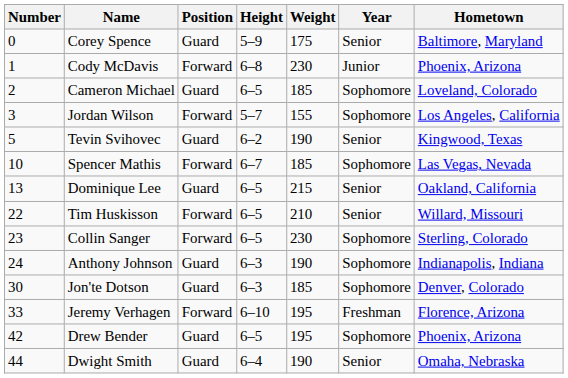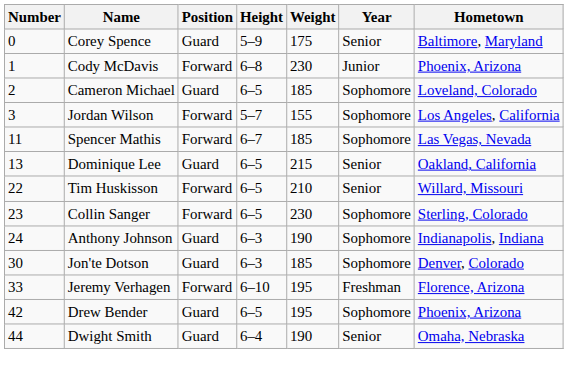 <table class="wikitable sortable" style="font-size: 95%;">
 <tr>
 <th>Number</th>
 <th>Name</th>
 <th>Position</th>
 <th>Height</th>
 <th>Weight</th>
 <th>Year</th>
 <th>Hometown</th>
 </tr>
 <tr>
 <td>0</td>
 <td>Corey Spence</td>
 <td>Guard</td>
 <td>5–9</td>
 <td>175</td>
 <td>Senior</td>
 <td><a href='#'>Baltimore</a>, <a href='#'>Maryland</a></td>
 </tr>
 <tr>
 <td>1</td>
 <td>Cody McDavis</td>
 <td>Forward</td>
 <td>6–8</td>
 <td>230</td>
 <td>Junior</td>
 <td><a href='#'>Phoenix, Arizona</a></td>
 </tr>
 <tr>
 <td>2</td>
 <td>Cameron Michael</td>
 <td>Guard</td>
 <td>6–5</td>
 <td>185</td>
 <td>Sophomore</td>
 <td><a href='#'>Loveland, Colorado</a></td>
 </tr>
 <tr>
 <td>3</td>
 <td>Jordan Wilson</td>
 <td>Forward</td>
 <td>5–7</td>
 <td>155</td>
 <td>Sophomore</td>
 <td><a href='#'>Los Angeles</a>, <a href='#'>California</a></td>
 </tr>
 <tr>
-<td>5</td>
-<td>Tevin Svihovec</td>
-<td>Guard</td>
-<td>6–2</td>
-<td>190</td>
-<td>Senior</td>
-<td><a href='#'>Kingwood, Texas</a></td>
-</tr>
-<tr>
-<td>10</td>
+<td>11</td>
 <td>Spencer Mathis</td>
 <td>Forward</td>
 <td>6–7</td>
 <td>185</td>
 <td>Sophomore</td>
 <td><a href='#'>Las Vegas, Nevada</a></td>
 </tr>
 <tr>
 <td>13</td>
 <td>Dominique Lee</td>
 <td>Guard</td>
 <td>6–5</td>
 <td>215</td>
 <td>Senior</td>
 <td><a href='#'>Oakland, California</a></td>
 </tr>
 <tr>
 <td>22</td>
 <td>Tim Huskisson</td>
 <td>Forward</td>
 <td>6–5</td>
 <td>210</td>
 <td>Senior</td>
 <td><a href='#'>Willard, Missouri</a></td>
 </tr>
 <tr>
 <td>23</td>
 <td>Collin Sanger</td>
 <td>Forward</td>
 <td>6–5</td>
 <td>230</td>
 <td>Sophomore</td>
 <td><a href='#'>Sterling, Colorado</a></td>
 </tr>
 <tr>
 <td>24</td>
 <td>Anthony Johnson</td>
 <td>Guard</td>
 <td>6–3</td>
 <td>190</td>
 <td>Sophomore</td>
 <td><a href='#'>Indianapolis</a>, <a href='#'>Indiana</a></td>
 </tr>
 <tr>
 <td>30</td>
 <td>Jon'te Dotson</td>
 <td>Guard</td>
 <td>6–3</td>
 <td>185</td>
 <td>Sophomore</td>
 <td><a href='#'>Denver</a>, <a href='#'>Colorado</a></td>
 </tr>
 <tr>
 <td>33</td>
 <td>Jeremy Verhagen</td>
 <td>Forward</td>
 <td>6–10</td>
 <td>195</td>
 <td>Freshman</td>
 <td><a href='#'>Florence, Arizona</a></td>
 </tr>
 <tr>
 <td>42</td>
 <td>Drew Bender</td>
 <td>Guard</td>
 <td>6–5</td>
 <td>195</td>
 <td>Sophomore</td>
 <td><a href='#'>Phoenix, Arizona</a></td>
 </tr>
 <tr>
 <td>44</td>
 <td>Dwight Smith</td>
 <td>Guard</td>
 <td>6–4</td>
 <td>190</td>
 <td>Senior</td>
 <td><a href='#'>Omaha, Nebraska</a></td>
 </tr>
 </table>
